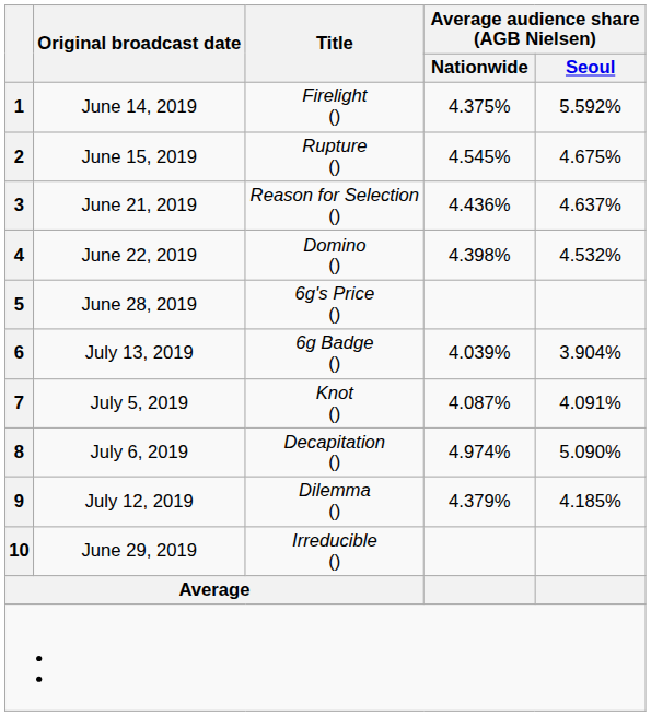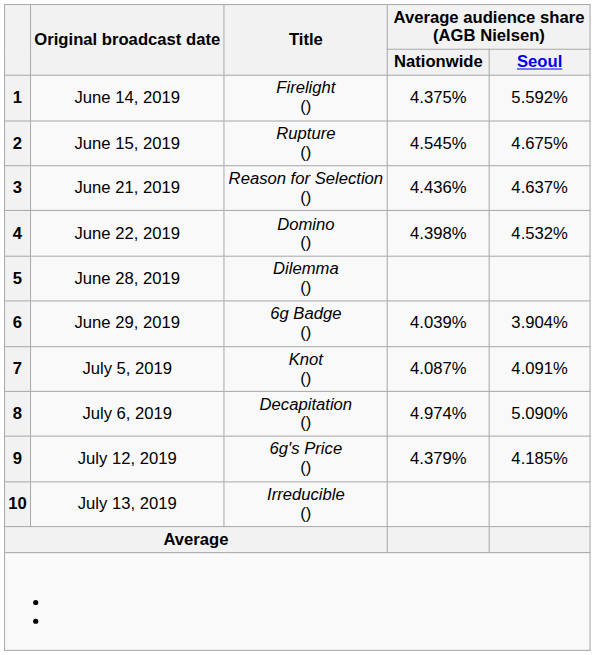 <table class="wikitable" style="text-align:center;max-width:600px; margin-left: auto; margin-right: auto; border: none;">
 <tr>
 </tr>
 <tr>
 <th rowspan="2"></th>
 <th rowspan="2">Original broadcast date</th>
 <th rowspan="2" width="150">Title</th>
 <th colspan="2">Average audience share<br>(AGB Nielsen)</th>
 </tr>
 <tr>
 <th width="90">Nationwide</th>
 <th width="90"><a href='#'>Seoul</a></th>
 </tr>
 <tr>
 <th>1</th>
 <td>June 14, 2019</td>
 <td><em>Firelight</em><br>()</td>
 <td>4.375%</td>
 <td>5.592%</td>
 </tr>
 <tr>
 <th>2</th>
 <td>June 15, 2019</td>
 <td><em>Rupture</em><br>()</td>
 <td>4.545%</td>
 <td>4.675%</td>
 </tr>
 <tr>
 <th>3</th>
 <td>June 21, 2019</td>
 <td><em>Reason for Selection</em><br>()</td>
 <td>4.436%</td>
 <td>4.637%</td>
 </tr>
 <tr>
 <th>4</th>
 <td>June 22, 2019</td>
 <td><em>Domino</em><br>()</td>
 <td>4.398%</td>
 <td>4.532%</td>
 </tr>
 <tr>
 <th>5</th>
 <td>June 28, 2019</td>
-<td><em>6g's Price</em><br>()</td>
+<td><em>Dilemma</em><br>()</td>
 <td></td>
 <td></td>
 </tr>
 <tr>
 <th>6</th>
-<td>July 13, 2019</td>
+<td>June 29, 2019</td>
 <td><em>6g Badge</em><br>()</td>
 <td>4.039%</td>
 <td>3.904%</td>
 </tr>
 <tr>
 <th>7</th>
 <td>July 5, 2019</td>
 <td><em>Knot</em><br>()</td>
 <td>4.087%</td>
 <td>4.091%</td>
 </tr>
 <tr>
 <th>8</th>
 <td>July 6, 2019</td>
 <td><em>Decapitation</em><br>()</td>
 <td>4.974%</td>
 <td>5.090%</td>
 </tr>
 <tr>
 <th>9</th>
 <td>July 12, 2019</td>
-<td><em>Dilemma</em><br>()</td>
+<td><em>6g's Price</em><br>()</td>
 <td>4.379%</td>
 <td>4.185%</td>
 </tr>
 <tr>
 <th>10</th>
-<td>June 29, 2019</td>
+<td>July 13, 2019</td>
 <td><em>Irreducible</em><br>()</td>
 <td></td>
 <td></td>
 </tr>
 <tr>
 <th colspan="3">Average</th>
 <th></th>
 <th></th>
 </tr>
 <tr>
 <td colspan="6"><br><ul><li></li><li></li></ul></td>
 </tr>
 </table>
